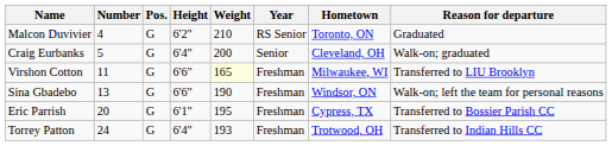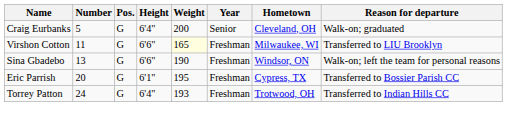 <table class="wikitable sortable" border="1">
 <tr>
 <th>Name</th>
 <th>Number</th>
 <th>Pos.</th>
 <th>Height</th>
 <th>Weight</th>
 <th>Year</th>
 <th>Hometown</th>
 <th class="unsortable">Reason for departure</th>
-</tr>
-<tr>
-<td>Malcon Duvivier</td>
-<td>4</td>
-<td>G</td>
-<td>6'2"</td>
-<td>210</td>
-<td>RS Senior</td>
-<td><a href='#'>Toronto, ON</a></td>
-<td>Graduated</td>
 </tr>
 <tr>
 <td>Craig Eurbanks</td>
 <td>5</td>
 <td>G</td>
 <td>6'4"</td>
 <td>200</td>
 <td>Senior</td>
 <td><a href='#'>Cleveland, OH</a></td>
 <td>Walk-on; graduated</td>
 </tr>
 <tr>
 <td>Virshon Cotton</td>
 <td>11</td>
 <td>G</td>
 <td>6'6"</td>
 <td style="background: lightyellow;">165</td>
 <td>Freshman</td>
 <td><a href='#'>Milwaukee, WI</a></td>
 <td>Transferred to <a href='#'>LIU Brooklyn</a></td>
 </tr>
 <tr>
 <td>Sina Gbadebo</td>
 <td>13</td>
 <td>G</td>
 <td>6'6"</td>
 <td>190</td>
 <td>Freshman</td>
 <td><a href='#'>Windsor, ON</a></td>
 <td>Walk-on; left the team for personal reasons</td>
 </tr>
 <tr>
 <td>Eric Parrish</td>
 <td>20</td>
 <td>G</td>
 <td>6'1"</td>
 <td>195</td>
 <td>Freshman</td>
 <td><a href='#'>Cypress, TX</a></td>
 <td>Transferred to <a href='#'>Bossier Parish CC</a></td>
 </tr>
 <tr>
 <td>Torrey Patton</td>
 <td>24</td>
 <td>G</td>
 <td>6'4"</td>
 <td>193</td>
 <td>Freshman</td>
 <td><a href='#'>Trotwood, OH</a></td>
 <td>Transferred to <a href='#'>Indian Hills CC</a></td>
 </tr>
 </table>
